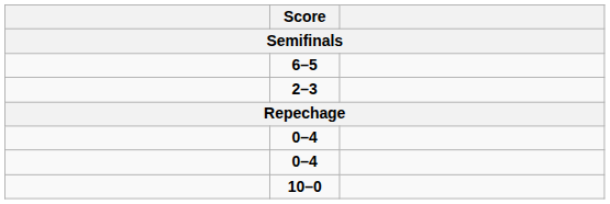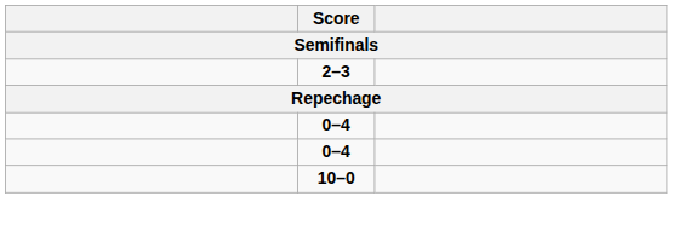 <table class="wikitable" style="text-align: left;">
 <tr>
 <th align="right" width="270"></th>
 <th width="65">Score</th>
 <th align="left" width="270"></th>
 </tr>
 <tr>
 <th colspan="3">Semifinals</th>
-</tr>
-<tr>
-<td><strong></strong></td>
-<td align=center><strong>6–5</strong></td>
-<td></td>
 </tr>
 <tr>
 <td></td>
 <td align=center><strong>2–3</strong></td>
 <td><strong></strong></td>
 </tr>
 <tr>
 <th colspan="3">Repechage</th>
 </tr>
 <tr>
 <td></td>
 <td align=center><strong>0–4</strong></td>
 <td><strong></strong></td>
 </tr>
 <tr>
 <td></td>
 <td align=center><strong>0–4</strong></td>
 <td><strong></strong></td>
 </tr>
 <tr>
 <td><strong></strong></td>
 <td align=center><strong>10–0</strong></td>
 <td></td>
 </tr>
 </table>
